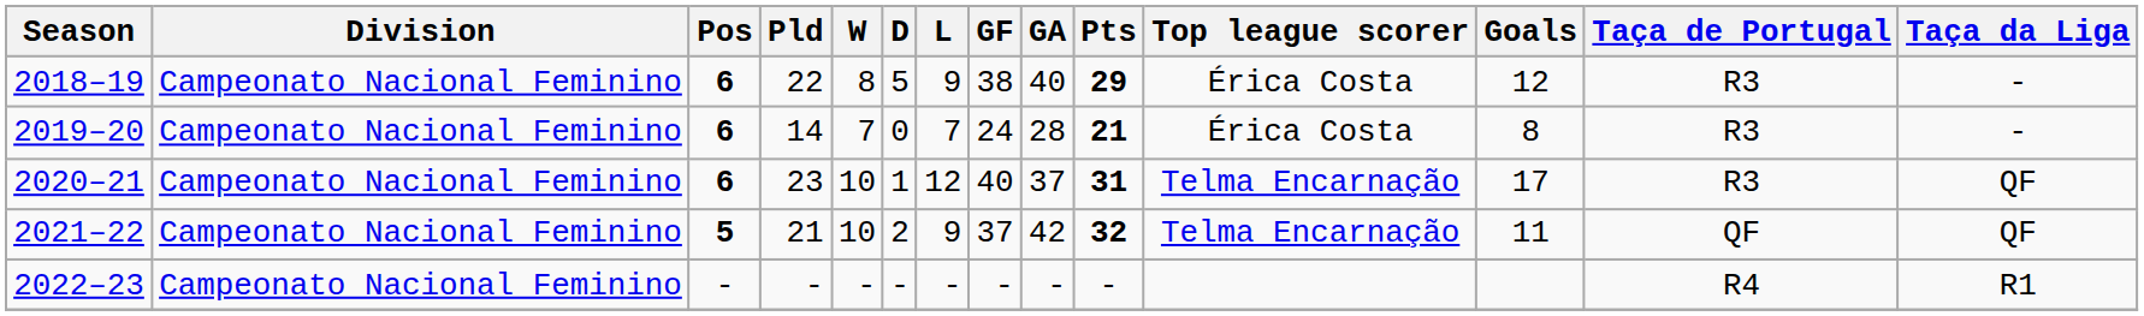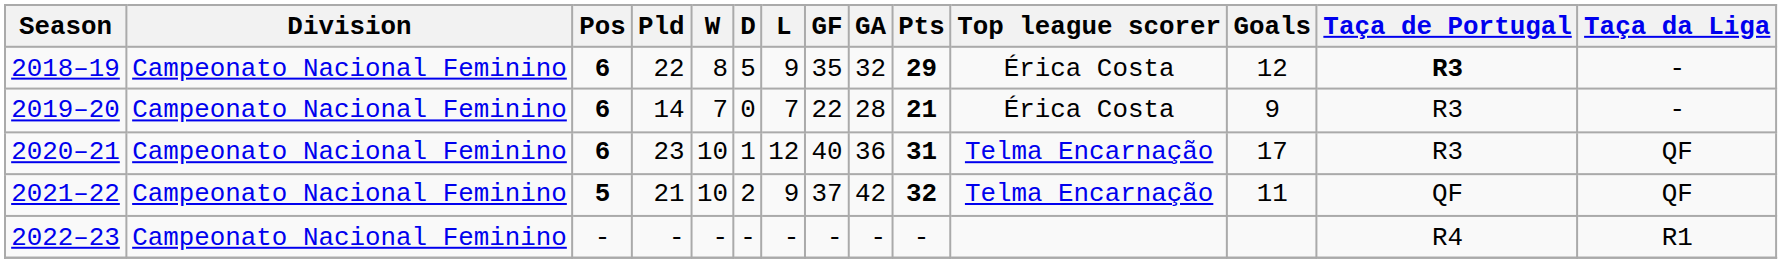 <table class="wikitable">
 <tr style="background:#efefef;">
 <th>Season</th>
 <th>Division</th>
 <th>Pos</th>
 <th>Pld</th>
 <th>W</th>
 <th>D</th>
 <th>L</th>
 <th>GF</th>
 <th>GA</th>
 <th>Pts</th>
 <th>Top league scorer</th>
 <th>Goals</th>
 <th><a href='#'>Taça de Portugal</a></th>
 <th><a href='#'>Taça da Liga</a></th>
 </tr>
 <tr>
 <td><a href='#'>2018–19</a></td>
 <td align=center><a href='#'>Campeonato Nacional Feminino</a></td>
 <td align=center><strong>6</strong></td>
 <td align=right>22</td>
 <td align=right>8</td>
 <td align=right>5</td>
 <td align=right>9</td>
-<td align=right>38</td>
-<td align=right>40</td>
+<td align=right>35</td>
+<td align=right>32</td>
 <td align=center><strong>29</strong></td>
 <td align=center> Érica Costa</td>
 <td align=center>12</td>
-<td align=center>R3</td>
+<td align=center><strong>R3</strong></td>
 <td align=center>-</td>
 </tr>
 <tr>
 <td><a href='#'>2019–20</a></td>
 <td align=center><a href='#'>Campeonato Nacional Feminino</a></td>
 <td align=center><strong>6</strong></td>
 <td align=right>14</td>
 <td align=right>7</td>
 <td align=right>0</td>
 <td align=right>7</td>
-<td align=right>24</td>
+<td align=right>22</td>
 <td align=right>28</td>
 <td align=center><strong>21</strong></td>
 <td align=center> Érica Costa</td>
-<td align=center>8</td>
+<td align=center>9</td>
 <td align=center>R3</td>
 <td align=center>-</td>
 </tr>
 <tr>
 <td><a href='#'>2020–21</a></td>
 <td align=center><a href='#'>Campeonato Nacional Feminino</a></td>
 <td align=center><strong>6</strong></td>
 <td align=right>23</td>
 <td align=right>10</td>
 <td align=right>1</td>
 <td align=right>12</td>
 <td align=right>40</td>
-<td align=right>37</td>
+<td align=right>36</td>
 <td align=center><strong>31</strong></td>
 <td align=center> <a href='#'>Telma Encarnação</a></td>
 <td align=center>17</td>
 <td align=center>R3</td>
 <td align=center>QF</td>
 </tr>
 <tr>
 <td><a href='#'>2021–22</a></td>
 <td align=center><a href='#'>Campeonato Nacional Feminino</a></td>
 <td align=center><strong>5</strong></td>
 <td align=right>21</td>
 <td align=right>10</td>
 <td align=right>2</td>
 <td align=right>9</td>
 <td align=right>37</td>
 <td align=right>42</td>
 <td align=center><strong>32</strong></td>
 <td align=center> <a href='#'>Telma Encarnação</a></td>
 <td align=center>11</td>
 <td align=center>QF</td>
 <td align=center>QF</td>
 </tr>
 <tr>
 <td><a href='#'>2022–23</a></td>
 <td align=center><a href='#'>Campeonato Nacional Feminino</a></td>
 <td align=center>-</td>
 <td align=right>-</td>
 <td align=right>-</td>
 <td align=right>-</td>
 <td align=right>-</td>
 <td align=right>-</td>
 <td align=right>-</td>
 <td align=center>-</td>
 <td align=center></td>
 <td align=center></td>
 <td align=center>R4</td>
 <td align=center>R1</td>
 </tr>
 <tr>
 </tr>
 </table>
